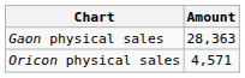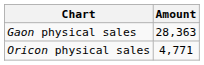 <table class="wikitable">
 <tr>
 <th>Chart</th>
 <th>Amount</th>
 </tr>
 <tr>
 <td><em>Gaon</em> physical sales</td>
 <td align="center">28,363</td>
 </tr>
 <tr>
 <td><em>Oricon</em> physical sales</td>
-<td align="center">4,571</td>
+<td align="center">4,771</td>
 </tr>
 </table>
